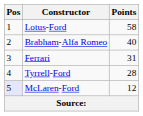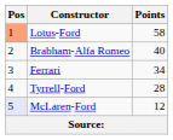 <table class="wikitable" style="font-size: 95%;">
 <tr>
 <th>Pos</th>
 <th>Constructor</th>
 <th>Points</th>
 </tr>
 <tr>
-<td>1</td>
+<td style="background: lightsalmon;">1</td>
 <td> <a href='#'>Lotus</a>-<a href='#'>Ford</a></td>
 <td align="right">58</td>
 </tr>
 <tr>
 <td>2</td>
 <td> <a href='#'>Brabham</a>-<a href='#'>Alfa Romeo</a></td>
 <td align="right">40</td>
 </tr>
 <tr>
 <td>3</td>
 <td> <a href='#'>Ferrari</a></td>
-<td align="right">31</td>
+<td align="right">34</td>
 </tr>
 <tr>
 <td>4</td>
 <td> <a href='#'>Tyrrell</a>-<a href='#'>Ford</a></td>
 <td align="right">28</td>
 </tr>
 <tr>
 <td style="background: lavender;">5</td>
 <td> <a href='#'>McLaren</a>-<a href='#'>Ford</a></td>
 <td align="right">12</td>
 </tr>
 <tr>
 <th colspan=4>Source:</th>
 </tr>
 </table>
